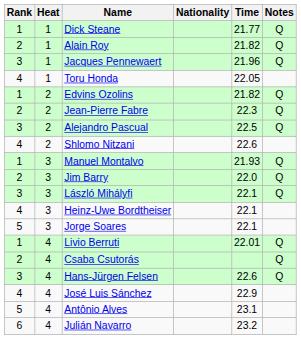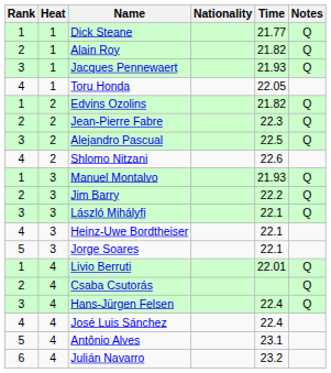 <table class="wikitable sortable" style="text-align:center">
 <tr>
 <th>Rank</th>
 <th>Heat</th>
 <th>Name</th>
 <th>Nationality</th>
 <th>Time</th>
 <th>Notes</th>
 </tr>
 <tr bgcolor=ccffcc>
 <td>1</td>
 <td>1</td>
 <td align=left><a href='#'>Dick Steane</a></td>
 <td align=left></td>
 <td>21.77</td>
 <td>Q</td>
 </tr>
 <tr bgcolor=ccffcc>
 <td>2</td>
 <td>1</td>
 <td align=left><a href='#'>Alain Roy</a></td>
 <td align=left></td>
 <td>21.82</td>
 <td>Q</td>
 </tr>
 <tr bgcolor=ccffcc>
 <td>3</td>
 <td>1</td>
 <td align=left><a href='#'>Jacques Pennewaert</a></td>
 <td align=left></td>
-<td>21.96</td>
+<td>21.93</td>
 <td>Q</td>
 </tr>
 <tr>
 <td>4</td>
 <td>1</td>
 <td align=left><a href='#'>Toru Honda</a></td>
 <td align=left></td>
 <td>22.05</td>
 <td></td>
 </tr>
 <tr bgcolor=ccffcc>
 <td>1</td>
 <td>2</td>
 <td align=left><a href='#'>Edvins Ozolins</a></td>
 <td align=left></td>
 <td>21.82</td>
 <td>Q</td>
 </tr>
 <tr bgcolor=ccffcc>
 <td>2</td>
 <td>2</td>
 <td align=left><a href='#'>Jean-Pierre Fabre</a></td>
 <td align=left></td>
 <td>22.3</td>
 <td>Q</td>
 </tr>
 <tr bgcolor=ccffcc>
 <td>3</td>
 <td>2</td>
 <td align=left><a href='#'>Alejandro Pascual</a></td>
 <td align=left></td>
 <td>22.5</td>
 <td>Q</td>
 </tr>
 <tr>
 <td>4</td>
 <td>2</td>
 <td align=left><a href='#'>Shlomo Nitzani</a></td>
 <td align=left></td>
 <td>22.6</td>
 <td></td>
 </tr>
 <tr bgcolor=ccffcc>
 <td>1</td>
 <td>3</td>
 <td align=left><a href='#'>Manuel Montalvo</a></td>
 <td align=left></td>
 <td>21.93</td>
 <td>Q</td>
 </tr>
 <tr bgcolor=ccffcc>
 <td>2</td>
 <td>3</td>
 <td align=left><a href='#'>Jim Barry</a></td>
 <td align=left></td>
-<td>22.0</td>
+<td>22.2</td>
 <td>Q</td>
 </tr>
 <tr bgcolor=ccffcc>
 <td>3</td>
 <td>3</td>
 <td align=left><a href='#'>László Mihályfi</a></td>
 <td align=left></td>
 <td>22.1</td>
 <td>Q</td>
 </tr>
 <tr>
 <td>4</td>
 <td>3</td>
 <td align=left><a href='#'>Heinz-Uwe Bordtheiser</a></td>
 <td align=left></td>
 <td>22.1</td>
 <td></td>
 </tr>
 <tr>
 <td>5</td>
 <td>3</td>
 <td align=left><a href='#'>Jorge Soares</a></td>
 <td align=left></td>
 <td>22.1</td>
 <td></td>
 </tr>
 <tr bgcolor=ccffcc>
 <td>1</td>
 <td>4</td>
 <td align=left><a href='#'>Livio Berruti</a></td>
 <td align=left></td>
 <td>22.01</td>
 <td>Q</td>
 </tr>
 <tr bgcolor=ccffcc>
 <td>2</td>
 <td>4</td>
 <td align=left><a href='#'>Csaba Csutorás</a></td>
 <td align=left></td>
 <td></td>
 <td>Q</td>
 </tr>
 <tr bgcolor=ccffcc>
 <td>3</td>
 <td>4</td>
 <td align=left><a href='#'>Hans-Jürgen Felsen</a></td>
 <td align=left></td>
-<td>22.6</td>
+<td>22.4</td>
 <td>Q</td>
 </tr>
 <tr>
 <td>4</td>
 <td>4</td>
 <td align=left><a href='#'>José Luis Sánchez</a></td>
 <td align=left></td>
-<td>22.9</td>
+<td>22.4</td>
 <td></td>
 </tr>
 <tr>
 <td>5</td>
 <td>4</td>
 <td align=left><a href='#'>Antônio Alves</a></td>
 <td align=left></td>
 <td>23.1</td>
 <td></td>
 </tr>
 <tr>
 <td>6</td>
 <td>4</td>
 <td align=left><a href='#'>Julián Navarro</a></td>
 <td align=left></td>
 <td>23.2</td>
 <td></td>
 </tr>
 </table>
